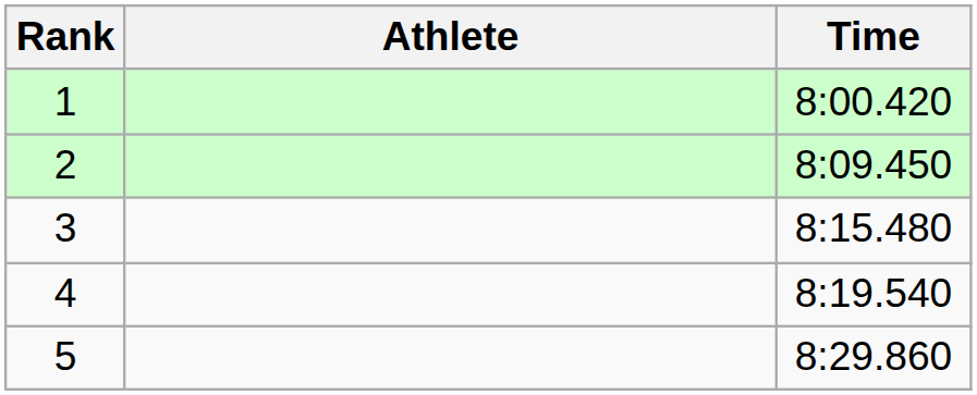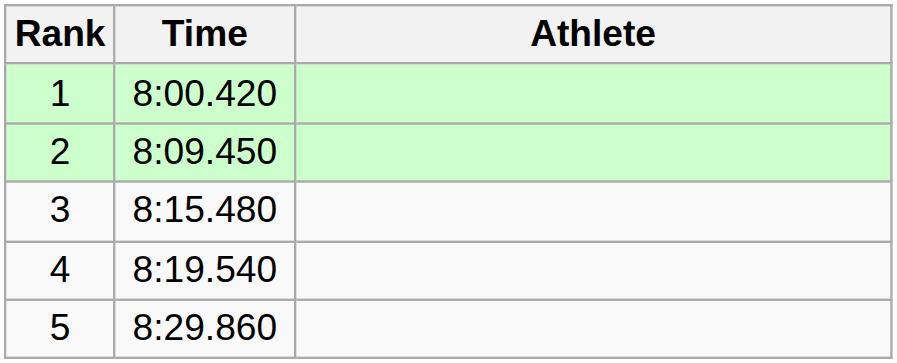 <table class=wikitable style="text-align:center">
 <tr>
 <th width=40>Rank</th>
+<th width=70>Time</th>
 <th width=250>Athlete</th>
-<th width=70>Time</th>
 </tr>
 <tr bgcolor="ccffcc">
 <td>1</td>
+<td>8:00.420</td>
 <td style="text-align:left"></td>
-<td>8:00.420</td>
 </tr>
 <tr bgcolor="ccffcc">
 <td>2</td>
+<td>8:09.450</td>
 <td style="text-align:left"></td>
-<td>8:09.450</td>
 </tr>
 <tr>
 <td>3</td>
+<td>8:15.480</td>
 <td style="text-align:left"></td>
-<td>8:15.480</td>
 </tr>
 <tr>
 <td>4</td>
+<td>8:19.540</td>
 <td style="text-align:left"></td>
-<td>8:19.540</td>
 </tr>
 <tr>
 <td>5</td>
+<td>8:29.860</td>
 <td style="text-align:left"></td>
-<td>8:29.860</td>
 </tr>
 </table>
